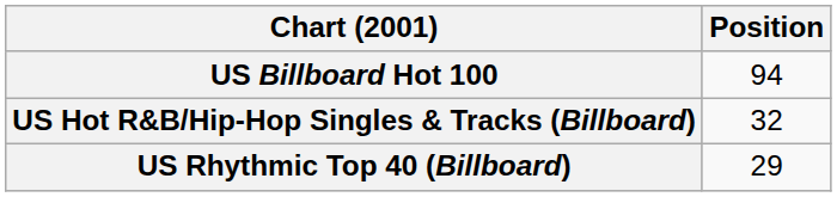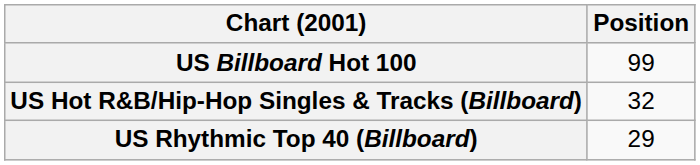 <table class="wikitable sortable plainrowheaders" style="text-align:center">
 <tr>
 <th>Chart (2001)</th>
 <th>Position</th>
 </tr>
 <tr>
 <th scope="row">US <em>Billboard</em> Hot 100</th>
-<td>94</td>
+<td>99</td>
 </tr>
 <tr>
 <th scope="row">US Hot R&B/Hip-Hop Singles & Tracks (<em>Billboard</em>)</th>
 <td>32</td>
 </tr>
 <tr>
 <th scope="row">US Rhythmic Top 40 (<em>Billboard</em>)</th>
 <td>29</td>
 </tr>
 </table>
